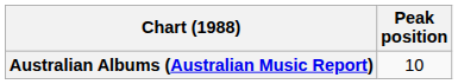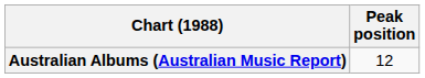 <table class="wikitable plainrowheaders" style="text-align:center">
 <tr>
 <th>Chart (1988)</th>
 <th>Peak<br>position</th>
 </tr>
 <tr>
 <th scope="row">Australian Albums (<a href='#'>Australian Music Report</a>)</th>
-<td>10</td>
+<td>12</td>
 </tr>
 </table>
